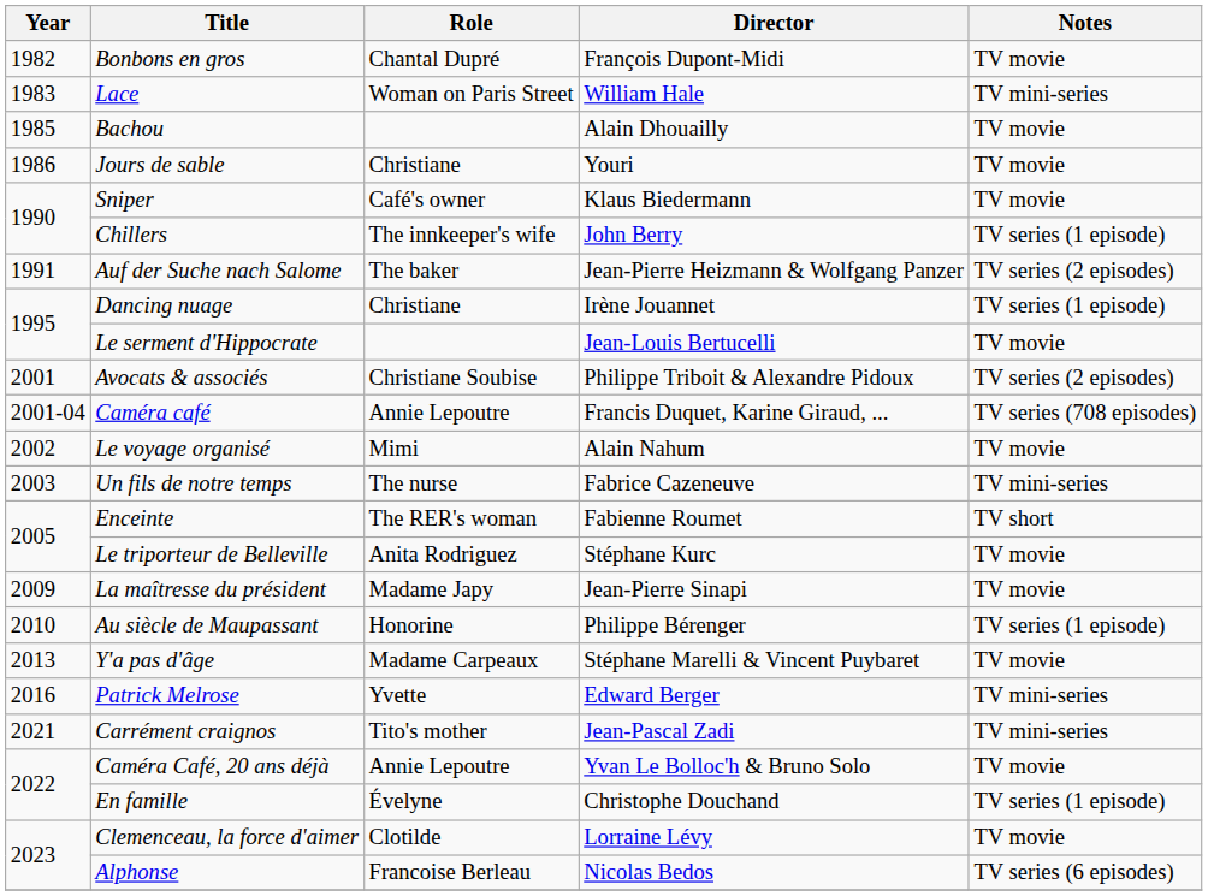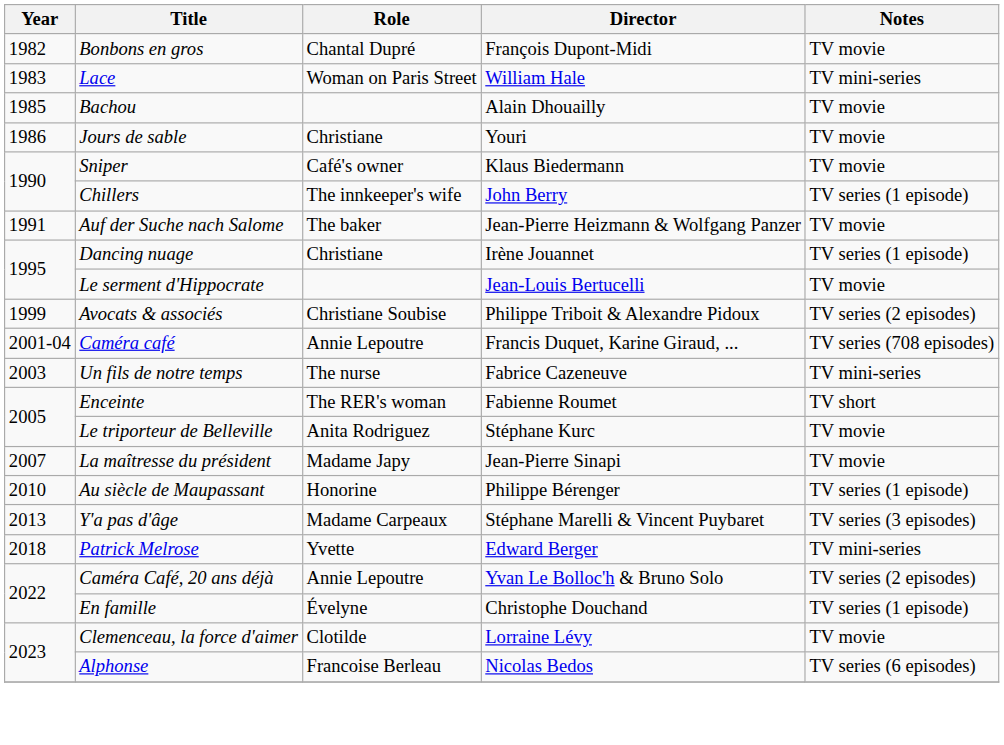 <table class="wikitable">
 <tr>
 <th>Year</th>
 <th>Title</th>
 <th>Role</th>
 <th>Director</th>
 <th>Notes</th>
 </tr>
 <tr>
 <td>1982</td>
 <td><em>Bonbons en gros</em></td>
 <td>Chantal Dupré</td>
 <td>François Dupont-Midi</td>
 <td>TV movie</td>
 </tr>
 <tr>
 <td>1983</td>
 <td><em><a href='#'>Lace</a></em></td>
 <td>Woman on Paris Street</td>
 <td><a href='#'>William Hale</a></td>
 <td>TV mini-series</td>
 </tr>
 <tr>
 <td>1985</td>
 <td><em>Bachou</em></td>
 <td></td>
 <td>Alain Dhouailly</td>
 <td>TV movie</td>
 </tr>
 <tr>
 <td>1986</td>
 <td><em>Jours de sable</em></td>
 <td>Christiane</td>
 <td>Youri</td>
 <td>TV movie</td>
 </tr>
 <tr>
 <td rowspan=2>1990</td>
 <td><em>Sniper</em></td>
 <td>Café's owner</td>
 <td>Klaus Biedermann</td>
 <td>TV movie</td>
 </tr>
 <tr>
 <td><em>Chillers</em></td>
 <td>The innkeeper's wife</td>
 <td><a href='#'>John Berry</a></td>
 <td>TV series (1 episode)</td>
 </tr>
 <tr>
 <td>1991</td>
 <td><em>Auf der Suche nach Salome</em></td>
 <td>The baker</td>
 <td>Jean-Pierre Heizmann & Wolfgang Panzer</td>
-<td>TV series (2 episodes)</td>
+<td>TV movie</td>
 </tr>
 <tr>
 <td rowspan=2>1995</td>
 <td><em>Dancing nuage</em></td>
 <td>Christiane</td>
 <td>Irène Jouannet</td>
 <td>TV series (1 episode)</td>
 </tr>
 <tr>
 <td><em>Le serment d'Hippocrate</em></td>
 <td></td>
 <td><a href='#'>Jean-Louis Bertucelli</a></td>
 <td>TV movie</td>
 </tr>
 <tr>
-<td>2001</td>
+<td>1999</td>
 <td><em>Avocats & associés</em></td>
 <td>Christiane Soubise</td>
 <td>Philippe Triboit & Alexandre Pidoux</td>
 <td>TV series (2 episodes)</td>
 </tr>
 <tr>
 <td>2001-04</td>
 <td><em><a href='#'>Caméra café</a></em></td>
 <td>Annie Lepoutre</td>
 <td>Francis Duquet, Karine Giraud, ...</td>
 <td>TV series (708 episodes)</td>
-</tr>
-<tr>
-<td>2002</td>
-<td><em>Le voyage organisé</em></td>
-<td>Mimi</td>
-<td>Alain Nahum</td>
-<td>TV movie</td>
 </tr>
 <tr>
 <td>2003</td>
 <td><em>Un fils de notre temps</em></td>
 <td>The nurse</td>
 <td>Fabrice Cazeneuve</td>
 <td>TV mini-series</td>
 </tr>
 <tr>
 <td rowspan=2>2005</td>
 <td><em>Enceinte</em></td>
 <td>The RER's woman</td>
 <td>Fabienne Roumet</td>
 <td>TV short</td>
 </tr>
 <tr>
 <td><em>Le triporteur de Belleville</em></td>
 <td>Anita Rodriguez</td>
 <td>Stéphane Kurc</td>
 <td>TV movie</td>
 </tr>
 <tr>
-<td>2009</td>
+<td>2007</td>
 <td><em>La maîtresse du président</em></td>
 <td>Madame Japy</td>
 <td>Jean-Pierre Sinapi</td>
 <td>TV movie</td>
 </tr>
 <tr>
 <td>2010</td>
 <td><em>Au siècle de Maupassant</em></td>
 <td>Honorine</td>
 <td>Philippe Bérenger</td>
 <td>TV series (1 episode)</td>
 </tr>
 <tr>
 <td>2013</td>
 <td><em>Y'a pas d'âge</em></td>
 <td>Madame Carpeaux</td>
 <td>Stéphane Marelli & Vincent Puybaret</td>
-<td>TV movie</td>
+<td>TV series (3 episodes)</td>
 </tr>
 <tr>
-<td>2016</td>
+<td>2018</td>
 <td><em><a href='#'>Patrick Melrose</a></em></td>
 <td>Yvette</td>
 <td><a href='#'>Edward Berger</a></td>
-<td>TV mini-series</td>
-</tr>
-<tr>
-<td>2021</td>
-<td><em>Carrément craignos</em></td>
-<td>Tito's mother</td>
-<td><a href='#'>Jean-Pascal Zadi</a></td>
 <td>TV mini-series</td>
 </tr>
 <tr>
 <td rowspan=2>2022</td>
 <td><em>Caméra Café, 20 ans déjà</em></td>
 <td>Annie Lepoutre</td>
 <td><a href='#'>Yvan Le Bolloc'h</a> & Bruno Solo</td>
-<td>TV movie</td>
+<td>TV series (2 episodes)</td>
 </tr>
 <tr>
 <td><em>En famille</em></td>
 <td>Évelyne</td>
 <td>Christophe Douchand</td>
 <td>TV series (1 episode)</td>
 </tr>
 <tr>
 <td rowspan=2>2023</td>
 <td><em>Clemenceau, la force d'aimer</em></td>
 <td>Clotilde</td>
 <td><a href='#'>Lorraine Lévy</a></td>
 <td>TV movie</td>
 </tr>
 <tr>
 <td><em><a href='#'>Alphonse</a></em></td>
 <td>Francoise Berleau</td>
 <td><a href='#'>Nicolas Bedos</a></td>
 <td>TV series (6 episodes)</td>
 </tr>
 <tr>
 </tr>
 </table>
